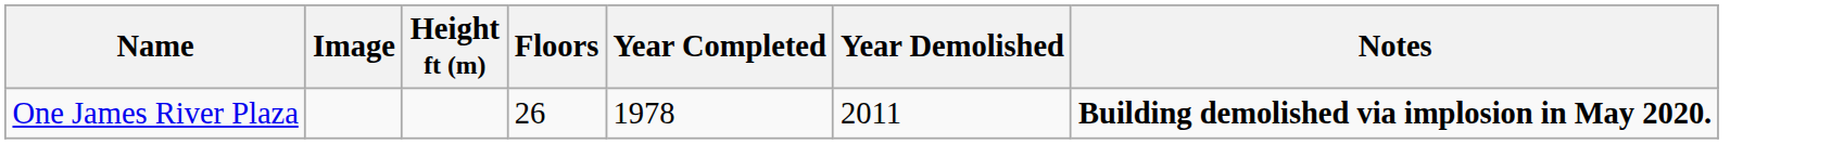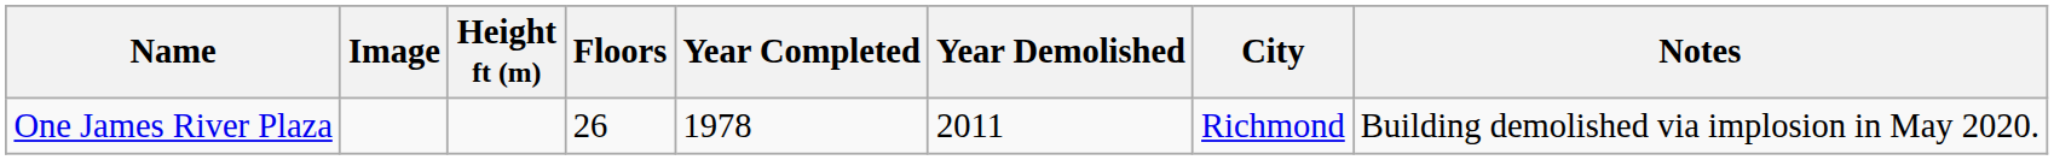 <table class="wikitable sortable">
 <tr>
 <th>Name</th>
 <th class="unsortable">Image</th>
 <th scope="col" style="width: 47px;">Height<br><small>ft (m)</small></th>
 <th>Floors</th>
 <th>Year Completed</th>
 <th>Year Demolished</th>
+<th>City</th>
 <th class="unsortable">Notes</th>
 </tr>
 <tr>
 <td><a href='#'>One James River Plaza</a></td>
 <td></td>
 <td></td>
 <td>26</td>
 <td>1978</td>
 <td>2011</td>
-<td><strong>Building demolished via implosion in May 2020.</strong></td>
+<td><a href='#'>Richmond</a></td>
+<td>Building demolished via implosion in May 2020.</td>
 </tr>
 </table>
